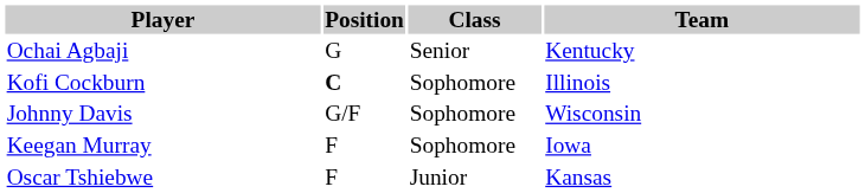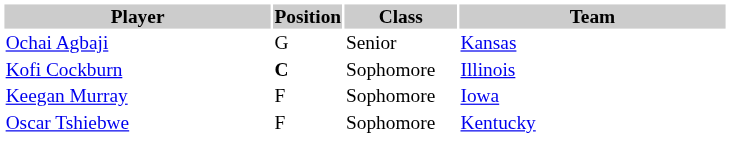 <table style="width:600px" "border:'1' 'solid' 'gray'">
 <tr>
 <th style="background:#ccc; width:40%;">Player</th>
 <th style="background:#ccc; width:4%;">Position</th>
 <th style="background:#ccc; width:16%;">Class</th>
 <th style="background:#ccc; width:40%;">Team</th>
 </tr>
 <tr>
 <td><a href='#'>Ochai Agbaji</a></td>
 <td>G</td>
 <td>Senior</td>
-<td><a href='#'>Kentucky</a></td>
+<td><a href='#'>Kansas</a></td>
 </tr>
 <tr>
 <td><a href='#'>Kofi Cockburn</a></td>
 <td><strong>C</strong></td>
 <td>Sophomore</td>
 <td><a href='#'>Illinois</a></td>
-</tr>
-<tr>
-<td><a href='#'>Johnny Davis</a></td>
-<td>G/F</td>
-<td>Sophomore</td>
-<td><a href='#'>Wisconsin</a></td>
 </tr>
 <tr>
 <td><a href='#'>Keegan Murray</a></td>
 <td>F</td>
 <td>Sophomore</td>
 <td><a href='#'>Iowa</a></td>
 </tr>
 <tr>
 <td><a href='#'>Oscar Tshiebwe</a></td>
 <td>F</td>
-<td>Junior</td>
-<td><a href='#'>Kansas</a></td>
+<td>Sophomore</td>
+<td><a href='#'>Kentucky</a></td>
 </tr>
 </table>
